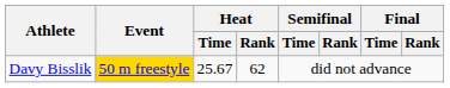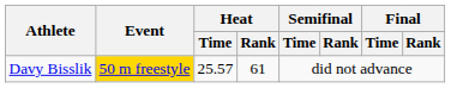 <table class=wikitable style="font-size:90%">
 <tr>
 <th rowspan="2">Athlete</th>
 <th rowspan="2">Event</th>
 <th colspan="2">Heat</th>
 <th colspan="2">Semifinal</th>
 <th colspan="2">Final</th>
 </tr>
 <tr style="font-size:95%">
 <th>Time</th>
 <th>Rank</th>
 <th>Time</th>
 <th>Rank</th>
 <th>Time</th>
 <th>Rank</th>
 </tr>
 <tr align=center>
 <td align=left rowspan=1><a href='#'>Davy Bisslik</a></td>
 <td align=left style="background: gold;"><a href='#'>50 m freestyle</a></td>
-<td>25.67</td>
-<td>62</td>
+<td>25.57</td>
+<td>61</td>
 <td colspan=4>did not advance</td>
 </tr>
 </table>
